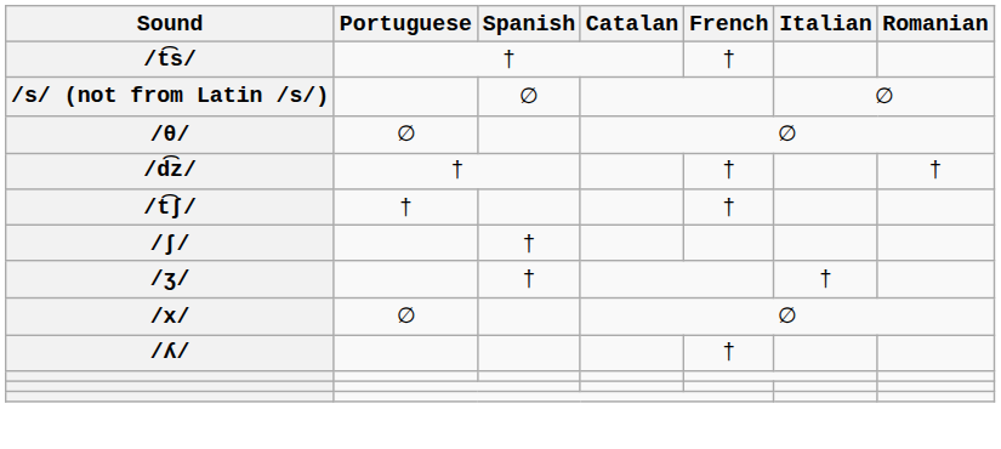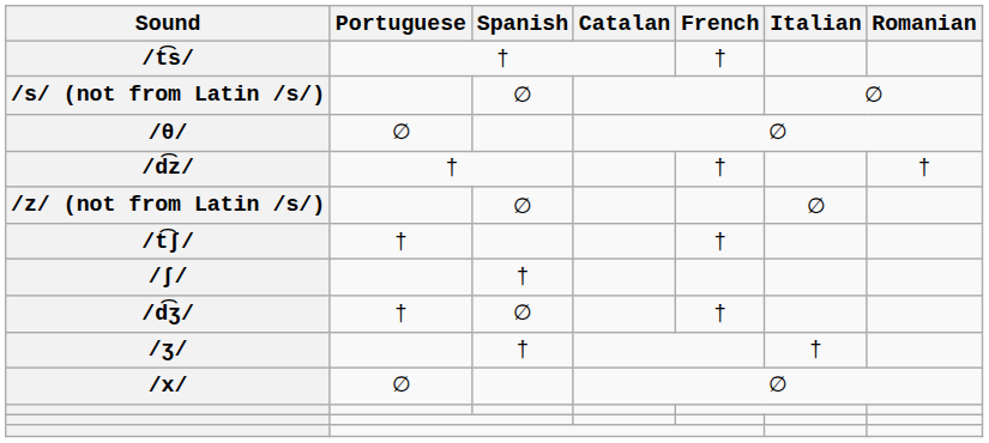 <table class="wikitable" style="text-align: center;">
 <tr>
 <th>Sound</th>
 <th>Portuguese</th>
 <th>Spanish</th>
 <th>Catalan</th>
 <th>French</th>
 <th>Italian</th>
 <th>Romanian</th>
 </tr>
 <tr>
 <th>/t͡s/</th>
 <td colspan="3">†</td>
 <td>†</td>
 <td></td>
 <td></td>
 </tr>
 <tr>
 <th>/s/ (not from Latin /s/)</th>
 <td></td>
 <td>∅</td>
 <td colspan="2"></td>
 <td colspan="2">∅</td>
 </tr>
 <tr>
 <th>/θ/</th>
 <td>∅</td>
 <td></td>
 <td colspan="4">∅</td>
 </tr>
 <tr>
 <th>/d͡z/</th>
 <td colspan="2">†</td>
 <td></td>
 <td>†</td>
 <td></td>
 <td>†</td>
 </tr>
 <tr>
+<th>/z/ (not from Latin /s/)</th>
+<td></td>
+<td>∅</td>
+<td></td>
+<td></td>
+<td>∅</td>
+<td></td>
+</tr>
+<tr>
 <th>/t͡ʃ/</th>
 <td>†</td>
 <td></td>
 <td></td>
 <td>†</td>
 <td></td>
 <td></td>
 </tr>
 <tr>
 <th>/ʃ/</th>
 <td></td>
 <td>†</td>
 <td></td>
 <td></td>
 <td></td>
 <td></td>
 </tr>
 <tr>
+<th>/d͡ʒ/</th>
+<td>†</td>
+<td>∅</td>
+<td></td>
+<td>†</td>
+<td></td>
+<td></td>
+</tr>
+<tr>
 <th>/ʒ/</th>
 <td></td>
 <td>†</td>
 <td colspan="2"></td>
 <td>†</td>
 <td></td>
 </tr>
 <tr>
 <th>/x/</th>
 <td>∅</td>
 <td></td>
 <td colspan="4">∅</td>
-</tr>
-<tr>
-<th>/ʎ/</th>
-<td></td>
-<td></td>
-<td></td>
-<td>†</td>
-<td></td>
-<td></td>
 </tr>
 <tr>
 <th></th>
 <td></td>
 <td></td>
 <td></td>
 <td colspan="2"></td>
 <td></td>
 </tr>
 <tr>
 <th></th>
 <td colspan="2"></td>
 <td></td>
 <td></td>
 <td></td>
 <td></td>
 </tr>
 <tr>
 <th></th>
 <td colspan="4"></td>
 <td></td>
 <td></td>
 </tr>
 </table>
